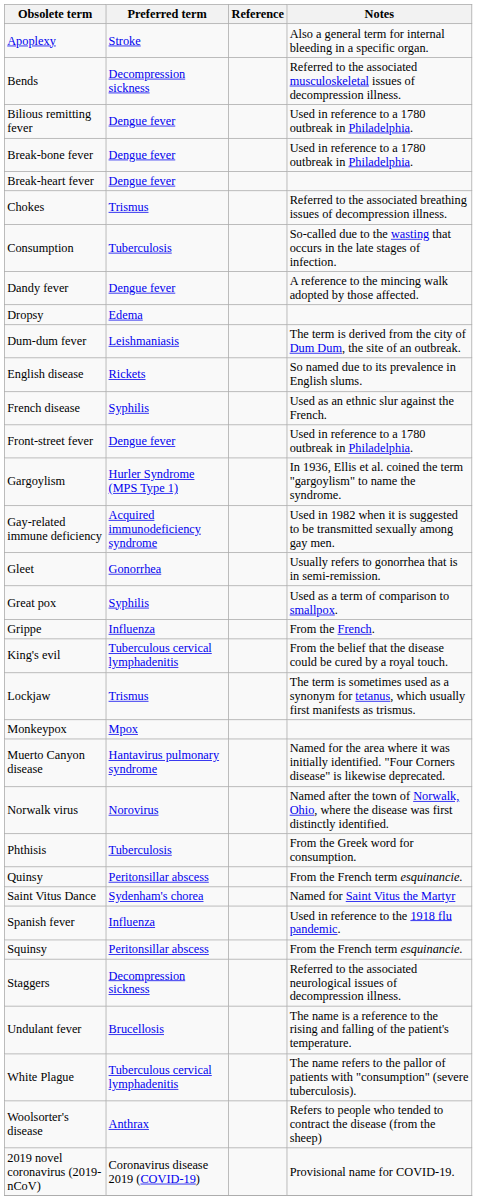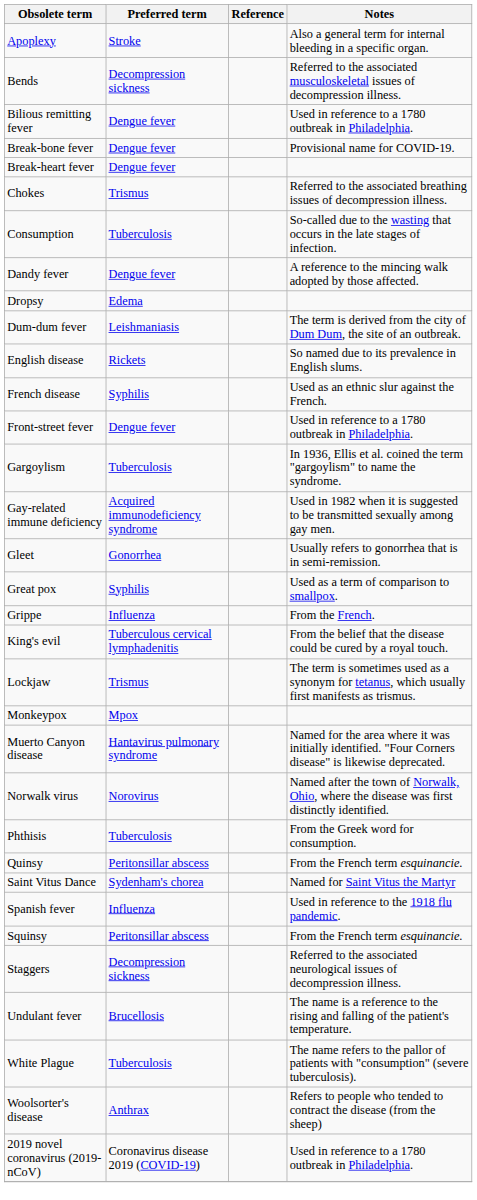 <table class="wikitable sortable" border="1">
 <tr>
 <th scope="col">Obsolete term</th>
 <th scope="col">Preferred term</th>
 <th scope="col" class="unsortable">Reference</th>
 <th scope="col" class="unsortable">Notes</th>
 </tr>
 <tr>
 <td><a href='#'>Apoplexy</a></td>
 <td><a href='#'>Stroke</a></td>
 <td></td>
 <td>Also a general term for internal bleeding in a specific organ.</td>
 </tr>
 <tr>
 <td>Bends</td>
 <td><a href='#'>Decompression sickness</a></td>
 <td></td>
 <td>Referred to the associated <a href='#'>musculoskeletal</a> issues of decompression illness.</td>
 </tr>
 <tr>
 <td>Bilious remitting fever</td>
 <td><a href='#'>Dengue fever</a></td>
 <td></td>
 <td>Used in reference to a 1780 outbreak in <a href='#'>Philadelphia</a>.</td>
 </tr>
 <tr>
 <td>Break-bone fever</td>
 <td><a href='#'>Dengue fever</a></td>
 <td></td>
-<td>Used in reference to a 1780 outbreak in <a href='#'>Philadelphia</a>.</td>
+<td>Provisional name for COVID-19.</td>
 </tr>
 <tr>
 <td>Break-heart fever</td>
 <td><a href='#'>Dengue fever</a></td>
 <td></td>
 <td></td>
 </tr>
 <tr>
 <td>Chokes</td>
 <td><a href='#'>Trismus</a></td>
 <td></td>
 <td>Referred to the associated breathing issues of decompression illness.</td>
 </tr>
 <tr>
 <td>Consumption</td>
 <td><a href='#'>Tuberculosis</a></td>
 <td></td>
 <td>So-called due to the <a href='#'>wasting</a> that occurs in the late stages of infection.</td>
 </tr>
 <tr>
 <td>Dandy fever</td>
 <td><a href='#'>Dengue fever</a></td>
 <td></td>
 <td>A reference to the mincing walk adopted by those affected.</td>
 </tr>
 <tr>
 <td>Dropsy</td>
 <td><a href='#'>Edema</a></td>
 <td></td>
 <td></td>
 </tr>
 <tr>
 <td>Dum-dum fever</td>
 <td><a href='#'>Leishmaniasis</a></td>
 <td></td>
 <td>The term is derived from the city of <a href='#'>Dum Dum</a>, the site of an outbreak.</td>
 </tr>
 <tr>
 <td>English disease</td>
 <td><a href='#'>Rickets</a></td>
 <td></td>
 <td>So named due to its prevalence in English slums.</td>
 </tr>
 <tr>
 <td>French disease</td>
 <td><a href='#'>Syphilis</a></td>
 <td></td>
 <td>Used as an ethnic slur against the French.</td>
 </tr>
 <tr>
 <td>Front-street fever</td>
 <td><a href='#'>Dengue fever</a></td>
 <td></td>
 <td>Used in reference to a 1780 outbreak in <a href='#'>Philadelphia</a>.</td>
 </tr>
 <tr>
 <td>Gargoylism</td>
-<td><a href='#'>Hurler Syndrome (MPS Type 1)</a></td>
+<td><a href='#'>Tuberculosis</a></td>
 <td></td>
 <td>In 1936, Ellis et al. coined the term "gargoylism" to name the syndrome.</td>
 </tr>
 <tr>
 <td>Gay-related immune deficiency</td>
 <td><a href='#'>Acquired immunodeficiency syndrome</a></td>
 <td></td>
 <td>Used in 1982 when it is suggested to be transmitted sexually among gay men.</td>
 </tr>
 <tr>
 <td>Gleet</td>
 <td><a href='#'>Gonorrhea</a></td>
 <td></td>
 <td>Usually refers to gonorrhea that is in semi-remission.</td>
 </tr>
 <tr>
 <td>Great pox</td>
 <td><a href='#'>Syphilis</a></td>
 <td></td>
 <td>Used as a term of comparison to <a href='#'>smallpox</a>.</td>
 </tr>
 <tr>
 <td>Grippe</td>
 <td><a href='#'>Influenza</a></td>
 <td></td>
 <td>From the <a href='#'>French</a>.</td>
 </tr>
 <tr>
 <td>King's evil</td>
 <td><a href='#'>Tuberculous cervical lymphadenitis</a></td>
 <td></td>
 <td>From the belief that the disease could be cured by a royal touch.</td>
 </tr>
 <tr>
 <td>Lockjaw</td>
 <td><a href='#'>Trismus</a></td>
 <td></td>
 <td>The term is sometimes used as a synonym for <a href='#'>tetanus</a>, which usually first manifests as trismus.</td>
 </tr>
 <tr>
 <td>Monkeypox</td>
 <td><a href='#'>Mpox</a></td>
 <td></td>
 <td></td>
 </tr>
 <tr>
 <td>Muerto Canyon disease</td>
 <td><a href='#'>Hantavirus pulmonary syndrome</a></td>
 <td></td>
 <td>Named for the area where it was initially identified. "Four Corners disease" is likewise deprecated.</td>
 </tr>
 <tr>
 <td>Norwalk virus</td>
 <td><a href='#'>Norovirus</a></td>
 <td></td>
 <td>Named after the town of <a href='#'>Norwalk, Ohio</a>, where the disease was first distinctly identified.</td>
 </tr>
 <tr>
 <td>Phthisis</td>
 <td><a href='#'>Tuberculosis</a></td>
 <td></td>
 <td>From the Greek word for consumption.</td>
 </tr>
 <tr>
 <td>Quinsy</td>
 <td><a href='#'>Peritonsillar abscess</a></td>
 <td></td>
 <td>From the French term <em>esquinancie</em>.</td>
 </tr>
 <tr>
 <td>Saint Vitus Dance</td>
 <td><a href='#'>Sydenham's chorea</a></td>
 <td></td>
 <td>Named for <a href='#'>Saint Vitus the Martyr</a></td>
 </tr>
 <tr>
 <td>Spanish fever</td>
 <td><a href='#'>Influenza</a></td>
 <td></td>
 <td>Used in reference to the <a href='#'>1918 flu pandemic</a>.</td>
 </tr>
 <tr>
 <td>Squinsy</td>
 <td><a href='#'>Peritonsillar abscess</a></td>
 <td></td>
 <td>From the French term <em>esquinancie</em>.</td>
 </tr>
 <tr>
 <td>Staggers</td>
 <td><a href='#'>Decompression sickness</a></td>
 <td></td>
 <td>Referred to the associated neurological issues of decompression illness.</td>
 </tr>
 <tr>
 <td>Undulant fever</td>
 <td><a href='#'>Brucellosis</a></td>
 <td></td>
 <td>The name is a reference to the rising and falling of the patient's temperature.</td>
 </tr>
 <tr>
 <td>White Plague</td>
-<td><a href='#'>Tuberculous cervical lymphadenitis</a></td>
+<td><a href='#'>Tuberculosis</a></td>
 <td></td>
 <td>The name refers to the pallor of patients with "consumption" (severe tuberculosis).</td>
 </tr>
 <tr>
 <td>Woolsorter's disease</td>
 <td><a href='#'>Anthrax</a></td>
 <td></td>
 <td>Refers to people who tended to contract the disease (from the sheep)</td>
 </tr>
 <tr>
 <td>2019 novel coronavirus (2019-nCoV)</td>
 <td>Coronavirus disease 2019 (<a href='#'>COVID-19</a>)</td>
 <td></td>
-<td>Provisional name for COVID-19.</td>
+<td>Used in reference to a 1780 outbreak in <a href='#'>Philadelphia</a>.</td>
 </tr>
 <tr>
 </tr>
 </table>
